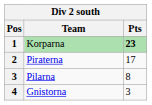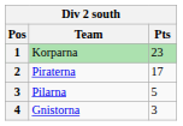 <table class="wikitable">
 <tr>
 <th colspan="3">Div 2 south</th>
 </tr>
 <tr>
 <th width=20>Pos</th>
 <th width=150>Team</th>
 <th width=30>Pts</th>
 </tr>
 <tr style="background:#ACE1AF;">
 <th>1</th>
 <td>Korparna</td>
-<td><strong>23</strong></td>
+<td>23</td>
 </tr>
 <tr>
 <th>2</th>
 <td><a href='#'>Piraterna</a></td>
 <td>17</td>
 </tr>
 <tr>
 <th>3</th>
 <td><a href='#'>Pilarna</a></td>
-<td>8</td>
+<td>5</td>
 </tr>
 <tr>
 <th>4</th>
 <td><a href='#'>Gnistorna</a></td>
 <td>3</td>
 </tr>
 </table>
